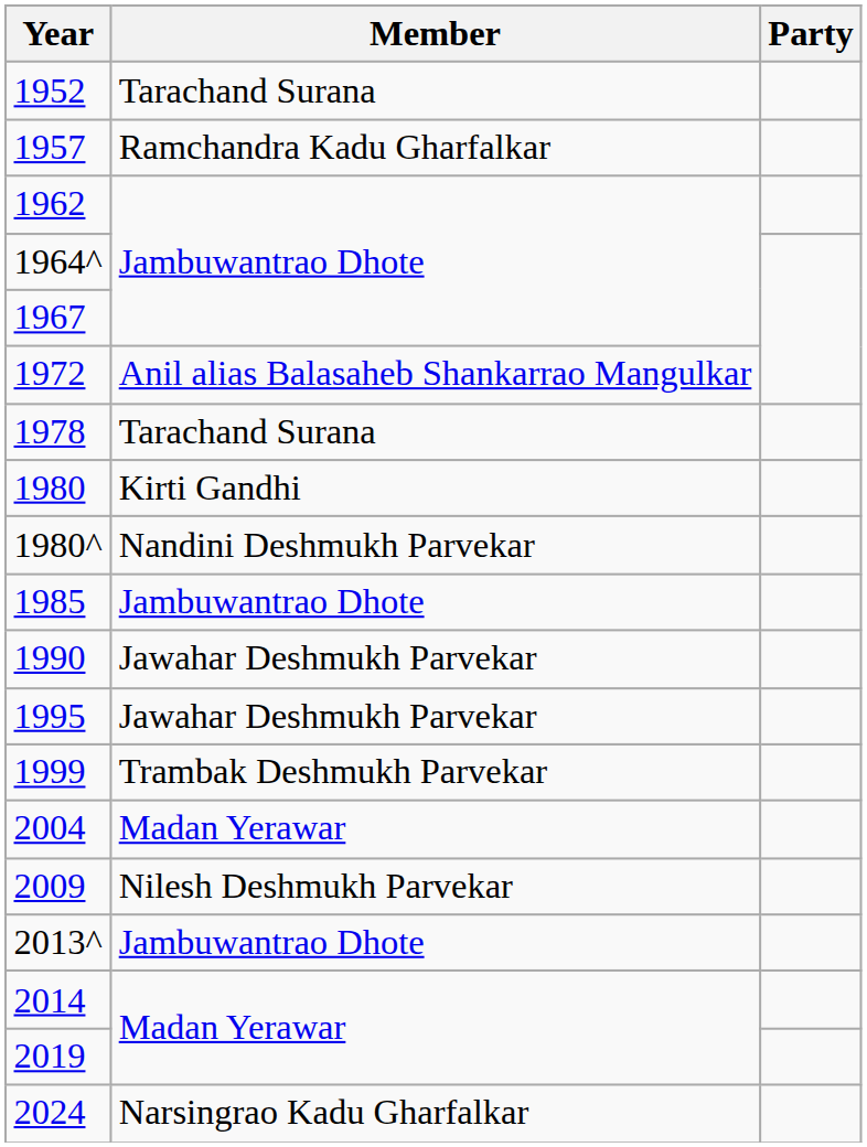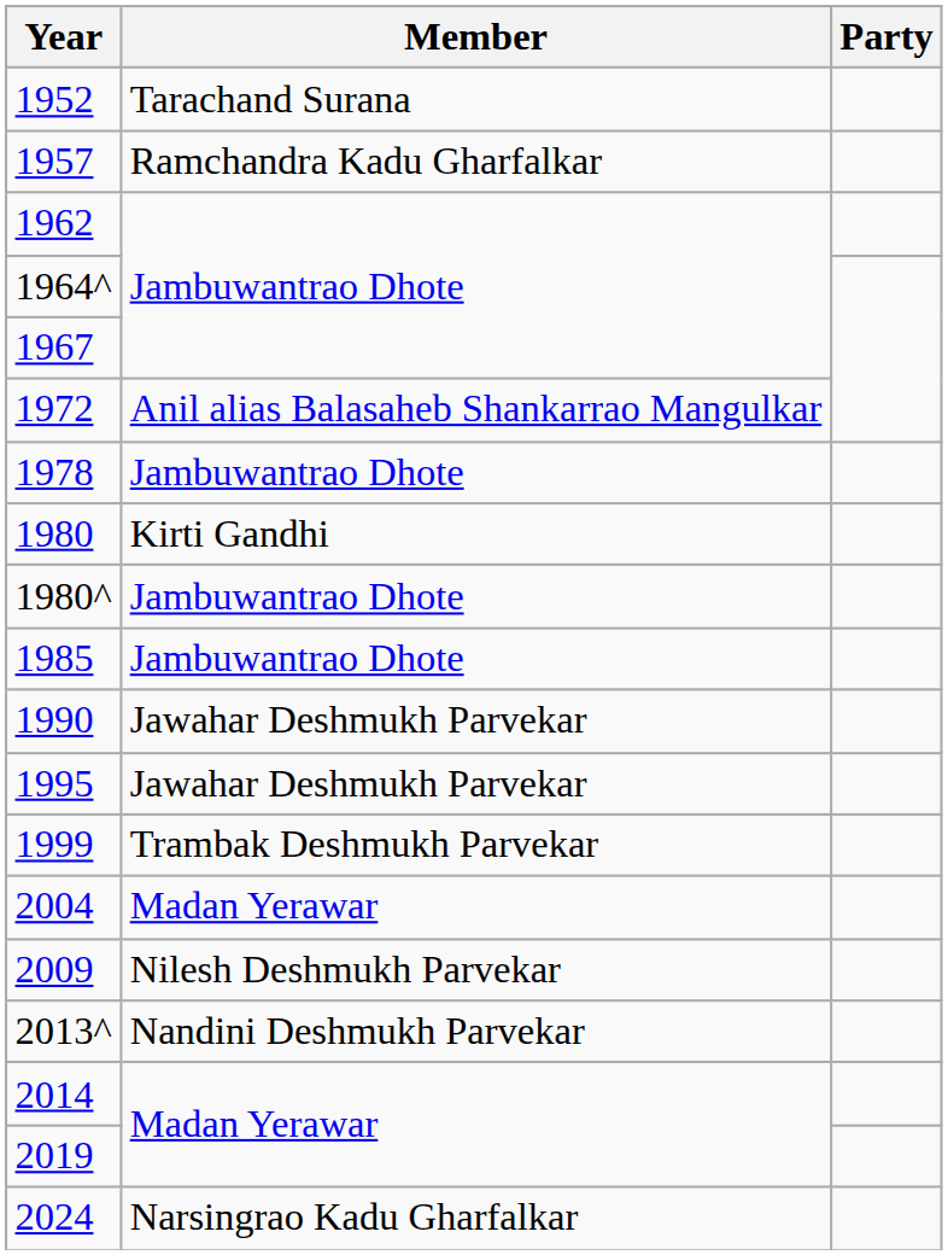 <table class="wikitable">
 <tr>
 <th>Year</th>
 <th>Member</th>
 <th colspan="2">Party</th>
 </tr>
 <tr>
 <td><a href='#'>1952</a></td>
 <td>Tarachand Surana</td>
 <td></td>
 </tr>
 <tr>
 <td><a href='#'>1957</a></td>
 <td>Ramchandra Kadu Gharfalkar</td>
 </tr>
 <tr>
 <td><a href='#'>1962</a></td>
 <td rowspan="3"><a href='#'>Jambuwantrao Dhote</a></td>
 <td></td>
 </tr>
 <tr>
 <td>1964^</td>
 </tr>
 <tr>
 <td><a href='#'>1967</a></td>
 </tr>
 <tr>
 <td><a href='#'>1972</a></td>
 <td><a href='#'>Anil alias Balasaheb Shankarrao Mangulkar</a></td>
 </tr>
 <tr>
 <td><a href='#'>1978</a></td>
-<td>Tarachand Surana</td>
+<td><a href='#'>Jambuwantrao Dhote</a></td>
 <td></td>
 </tr>
 <tr>
 <td><a href='#'>1980</a></td>
 <td>Kirti Gandhi</td>
 <td></td>
 </tr>
 <tr>
 <td>1980^</td>
-<td>Nandini Deshmukh Parvekar</td>
+<td><a href='#'>Jambuwantrao Dhote</a></td>
 </tr>
 <tr>
 <td><a href='#'>1985</a></td>
 <td><a href='#'>Jambuwantrao Dhote</a></td>
 <td></td>
 </tr>
 <tr>
 <td><a href='#'>1990</a></td>
 <td>Jawahar Deshmukh Parvekar</td>
 <td></td>
 </tr>
 <tr>
 <td><a href='#'>1995</a></td>
 <td>Jawahar Deshmukh Parvekar</td>
 <td></td>
 </tr>
 <tr>
 <td><a href='#'>1999</a></td>
 <td>Trambak Deshmukh Parvekar</td>
 <td></td>
 </tr>
 <tr>
 <td><a href='#'>2004</a></td>
 <td><a href='#'>Madan Yerawar</a></td>
 <td></td>
 </tr>
 <tr>
 <td><a href='#'>2009</a></td>
 <td>Nilesh Deshmukh Parvekar</td>
 <td></td>
 </tr>
 <tr>
 <td>2013^</td>
-<td><a href='#'>Jambuwantrao Dhote</a></td>
+<td>Nandini Deshmukh Parvekar</td>
 </tr>
 <tr>
 <td><a href='#'>2014</a></td>
 <td rowspan="2"><a href='#'>Madan Yerawar</a></td>
 <td></td>
 </tr>
 <tr>
 <td><a href='#'>2019</a></td>
 </tr>
 <tr>
 <td><a href='#'>2024</a></td>
 <td>Narsingrao Kadu Gharfalkar</td>
 <td></td>
 </tr>
 </table>
